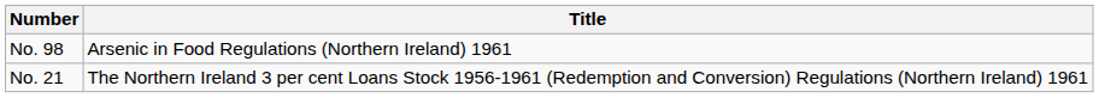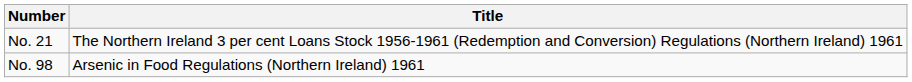 <table class="wikitable collapsible">
 <tr>
 <th>Number</th>
 <th>Title</th>
 </tr>
 <tr>
+<td>No. 21</td>
+<td>The Northern Ireland 3 per cent Loans Stock 1956-1961 (Redemption and Conversion) Regulations (Northern Ireland) 1961</td>
+</tr>
+<tr>
 <td>No. 98</td>
 <td>Arsenic in Food Regulations (Northern Ireland) 1961</td>
 </tr>
-<tr>
-<td>No. 21</td>
-<td>The Northern Ireland 3 per cent Loans Stock 1956-1961 (Redemption and Conversion) Regulations (Northern Ireland) 1961</td>
-</tr>
 </table>
